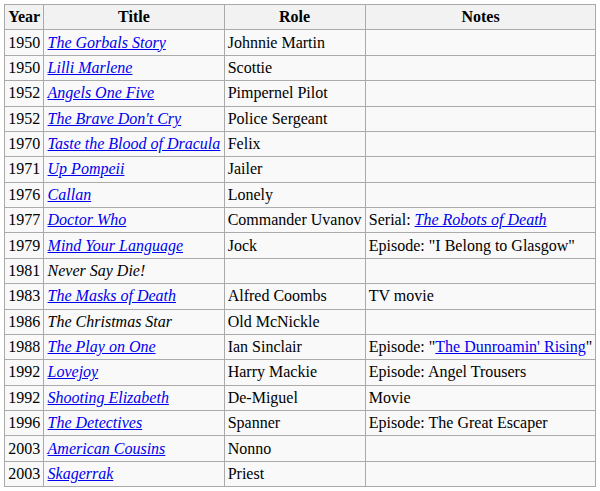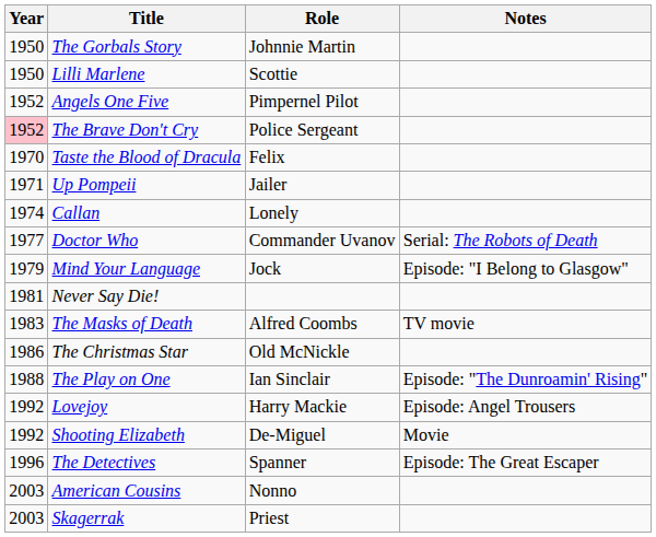 <table class="wikitable">
 <tr>
 <th>Year</th>
 <th>Title</th>
 <th>Role</th>
 <th>Notes</th>
 </tr>
 <tr>
 <td>1950</td>
 <td><em><a href='#'>The Gorbals Story</a></em></td>
 <td>Johnnie Martin</td>
 <td></td>
 </tr>
 <tr>
 <td>1950</td>
 <td><em><a href='#'>Lilli Marlene</a></em></td>
 <td>Scottie</td>
 <td></td>
 </tr>
 <tr>
 <td>1952</td>
 <td><em><a href='#'>Angels One Five</a></em></td>
 <td>Pimpernel Pilot</td>
 <td></td>
 </tr>
 <tr>
-<td>1952</td>
+<td style="background: pink;">1952</td>
 <td><em><a href='#'>The Brave Don't Cry</a></em></td>
 <td>Police Sergeant</td>
 <td></td>
 </tr>
 <tr>
 <td>1970</td>
 <td><em><a href='#'>Taste the Blood of Dracula</a></em></td>
 <td>Felix</td>
 <td></td>
 </tr>
 <tr>
 <td>1971</td>
 <td><em><a href='#'>Up Pompeii</a></em></td>
 <td>Jailer</td>
 <td></td>
 </tr>
 <tr>
-<td>1976</td>
+<td>1974</td>
 <td><em><a href='#'>Callan</a></em></td>
 <td>Lonely</td>
 <td></td>
 </tr>
 <tr>
 <td>1977</td>
 <td><em><a href='#'>Doctor Who</a></em></td>
 <td>Commander Uvanov</td>
 <td>Serial: <em><a href='#'>The Robots of Death</a></em></td>
 </tr>
 <tr>
 <td>1979</td>
 <td><em><a href='#'>Mind Your Language</a></em></td>
 <td>Jock</td>
 <td>Episode: "I Belong to Glasgow"</td>
 </tr>
 <tr>
 <td>1981</td>
 <td><em>Never Say Die!</em></td>
 <td></td>
 <td></td>
 </tr>
 <tr>
 <td>1983</td>
 <td><em><a href='#'>The Masks of Death</a></em></td>
 <td>Alfred Coombs</td>
 <td>TV movie</td>
 </tr>
 <tr>
 <td>1986</td>
 <td><em>The Christmas Star</em></td>
 <td>Old McNickle</td>
 <td></td>
 </tr>
 <tr>
 <td>1988</td>
 <td><em><a href='#'>The Play on One</a></em></td>
 <td>Ian Sinclair</td>
 <td>Episode: "<a href='#'>The Dunroamin' Rising</a>"</td>
 </tr>
 <tr>
 <td>1992</td>
 <td><em><a href='#'>Lovejoy</a></em></td>
 <td>Harry Mackie</td>
 <td>Episode: Angel Trousers</td>
 </tr>
 <tr>
 <td>1992</td>
 <td><em><a href='#'>Shooting Elizabeth</a></em></td>
 <td>De-Miguel</td>
 <td>Movie</td>
 </tr>
 <tr>
 <td>1996</td>
 <td><em><a href='#'>The Detectives</a></em></td>
 <td>Spanner</td>
 <td>Episode: The Great Escaper</td>
 </tr>
 <tr>
 <td>2003</td>
 <td><em><a href='#'>American Cousins</a></em></td>
 <td>Nonno</td>
 <td></td>
 </tr>
 <tr>
 <td>2003</td>
 <td><em><a href='#'>Skagerrak</a></em></td>
 <td>Priest</td>
 <td></td>
 </tr>
 </table>
